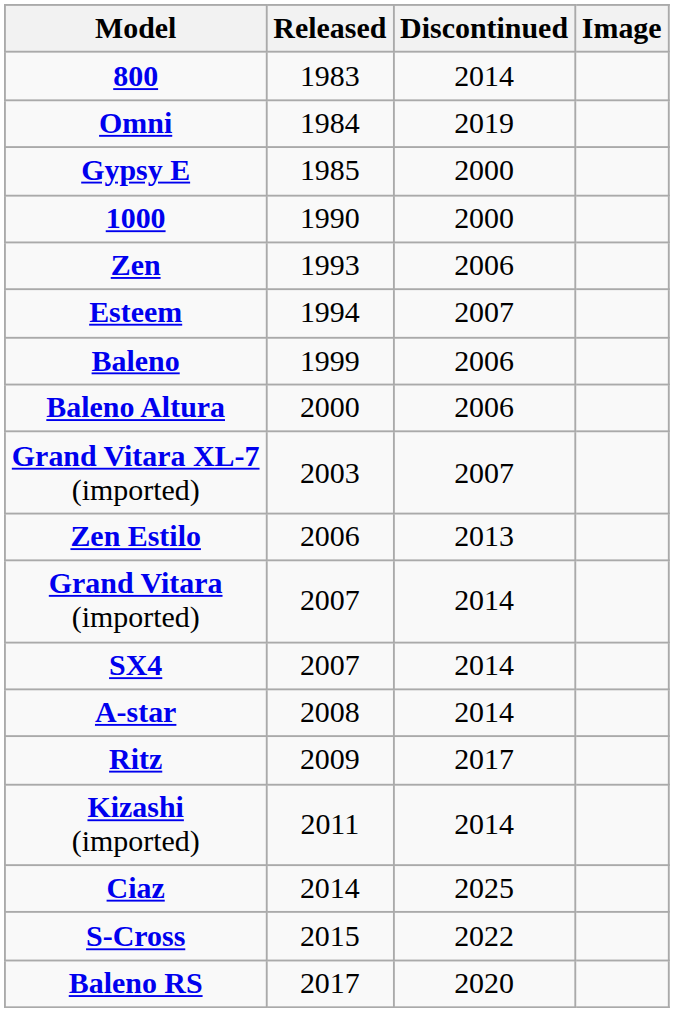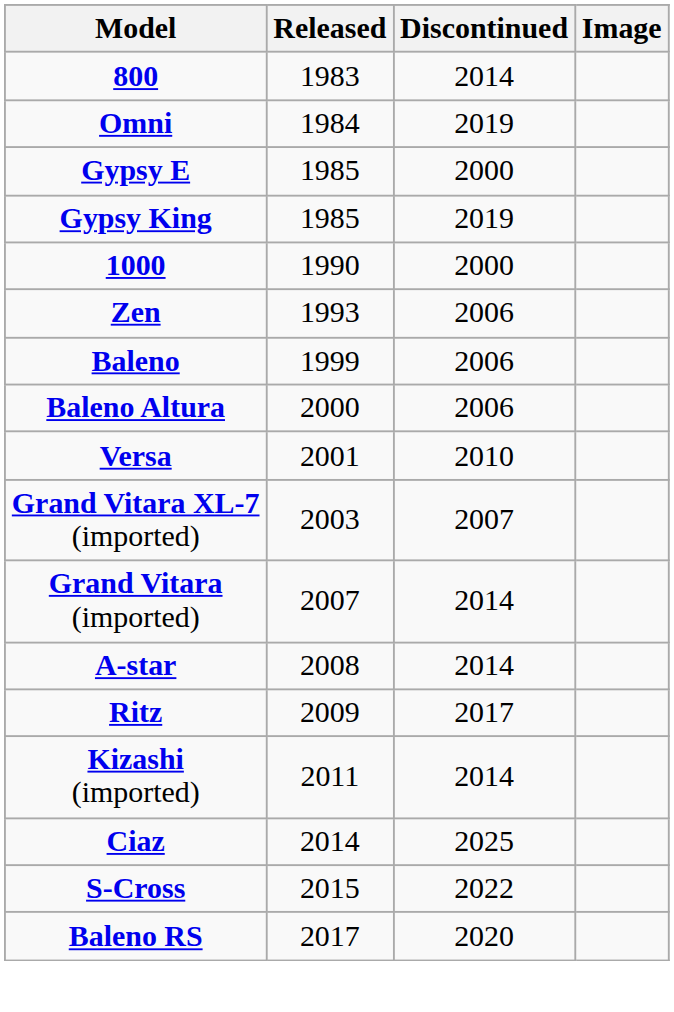 <table class="wikitable" style="text-align:center">
 <tr>
 <th>Model</th>
 <th>Released</th>
 <th>Discontinued</th>
 <th>Image</th>
 </tr>
 <tr>
 <td><strong><a href='#'>800</a></strong></td>
 <td>1983</td>
 <td>2014</td>
 <td></td>
 </tr>
 <tr>
 <td><strong><a href='#'>Omni</a></strong></td>
 <td>1984</td>
 <td>2019</td>
 <td></td>
 </tr>
 <tr>
 <td><strong><a href='#'>Gypsy E</a></strong></td>
 <td>1985</td>
 <td>2000</td>
 <td></td>
 </tr>
 <tr>
+<td><strong><a href='#'>Gypsy King</a></strong></td>
+<td>1985</td>
+<td>2019</td>
+<td></td>
+</tr>
+<tr>
 <td><strong><a href='#'>1000</a></strong></td>
 <td>1990</td>
 <td>2000</td>
 <td></td>
 </tr>
 <tr>
 <td><strong><a href='#'>Zen</a></strong></td>
 <td>1993</td>
 <td>2006</td>
-<td></td>
-</tr>
-<tr>
-<td><strong><a href='#'>Esteem</a></strong></td>
-<td>1994</td>
-<td>2007</td>
 <td></td>
 </tr>
 <tr>
 <td><strong><a href='#'>Baleno</a></strong></td>
 <td>1999</td>
 <td>2006</td>
 <td></td>
 </tr>
 <tr>
 <td><strong><a href='#'>Baleno Altura</a></strong></td>
 <td>2000</td>
 <td>2006</td>
 <td></td>
 </tr>
 <tr>
+<td><strong><a href='#'>Versa</a></strong></td>
+<td>2001</td>
+<td>2010</td>
+<td></td>
+</tr>
+<tr>
 <td><strong><a href='#'>Grand Vitara XL-7</a></strong><br>(imported)</td>
 <td>2003</td>
 <td>2007</td>
 <td></td>
 </tr>
 <tr>
-<td><strong><a href='#'>Zen Estilo</a></strong></td>
-<td>2006</td>
-<td>2013</td>
-<td></td>
-</tr>
-<tr>
 <td><strong><a href='#'>Grand Vitara</a></strong><br>(imported)</td>
-<td>2007</td>
-<td>2014</td>
-<td></td>
-</tr>
-<tr>
-<td><strong><a href='#'>SX4</a></strong></td>
 <td>2007</td>
 <td>2014</td>
 <td></td>
 </tr>
 <tr>
 <td><strong><a href='#'>A-star</a></strong></td>
 <td>2008</td>
 <td>2014</td>
 <td></td>
 </tr>
 <tr>
 <td><strong><a href='#'>Ritz</a></strong></td>
 <td>2009</td>
 <td>2017</td>
 <td></td>
 </tr>
 <tr>
 <td><strong><a href='#'>Kizashi</a></strong><br>(imported)</td>
 <td>2011</td>
 <td>2014</td>
 <td></td>
 </tr>
 <tr>
 <td><strong><a href='#'>Ciaz</a></strong></td>
 <td>2014</td>
 <td>2025</td>
 <td></td>
 </tr>
 <tr>
 <td><strong><a href='#'>S-Cross</a></strong></td>
 <td>2015</td>
 <td>2022</td>
 <td></td>
 </tr>
 <tr>
 <td><strong><a href='#'>Baleno RS</a></strong></td>
 <td>2017</td>
 <td>2020</td>
 <td></td>
 </tr>
 </table>
